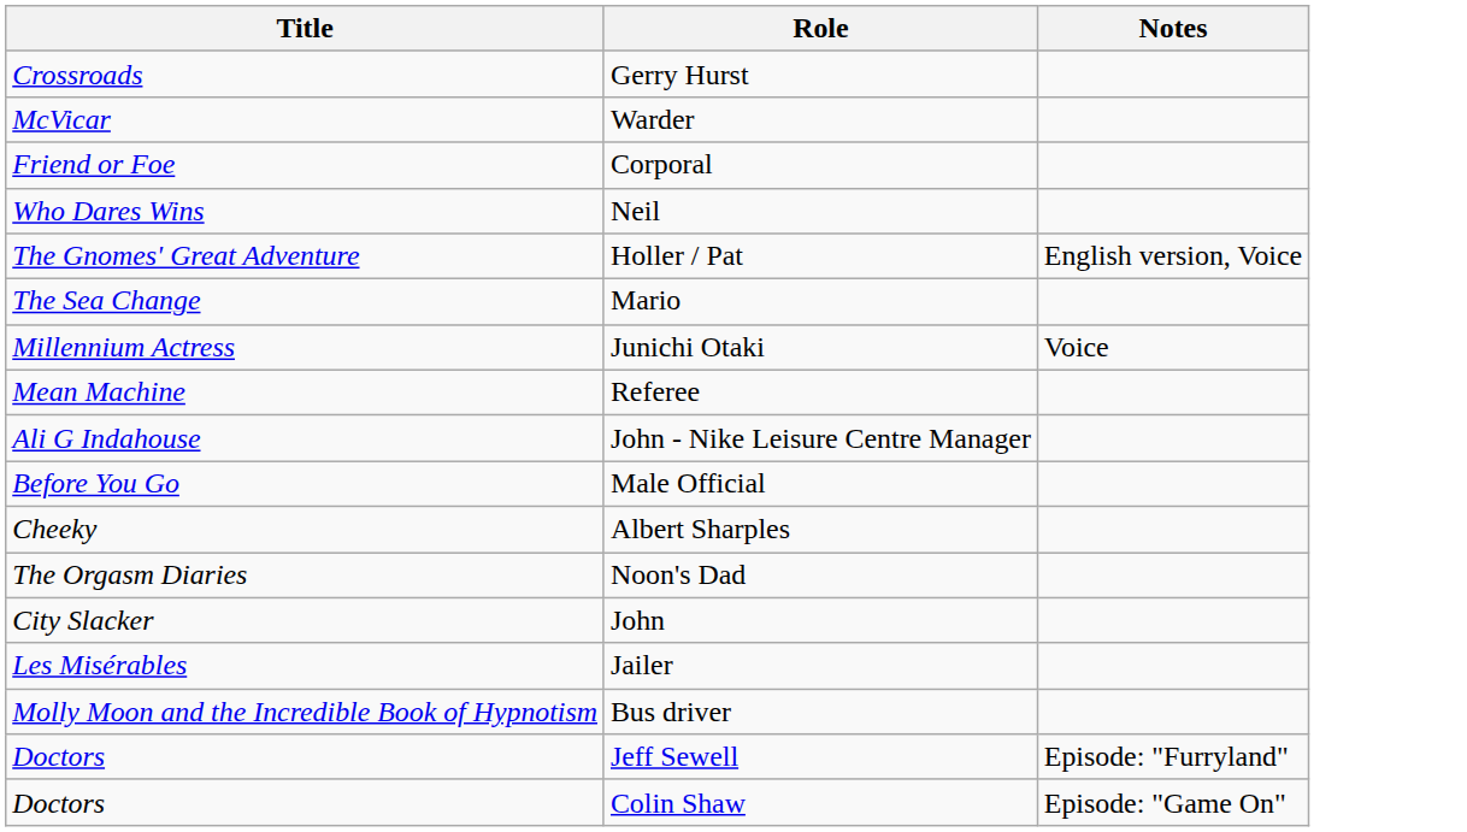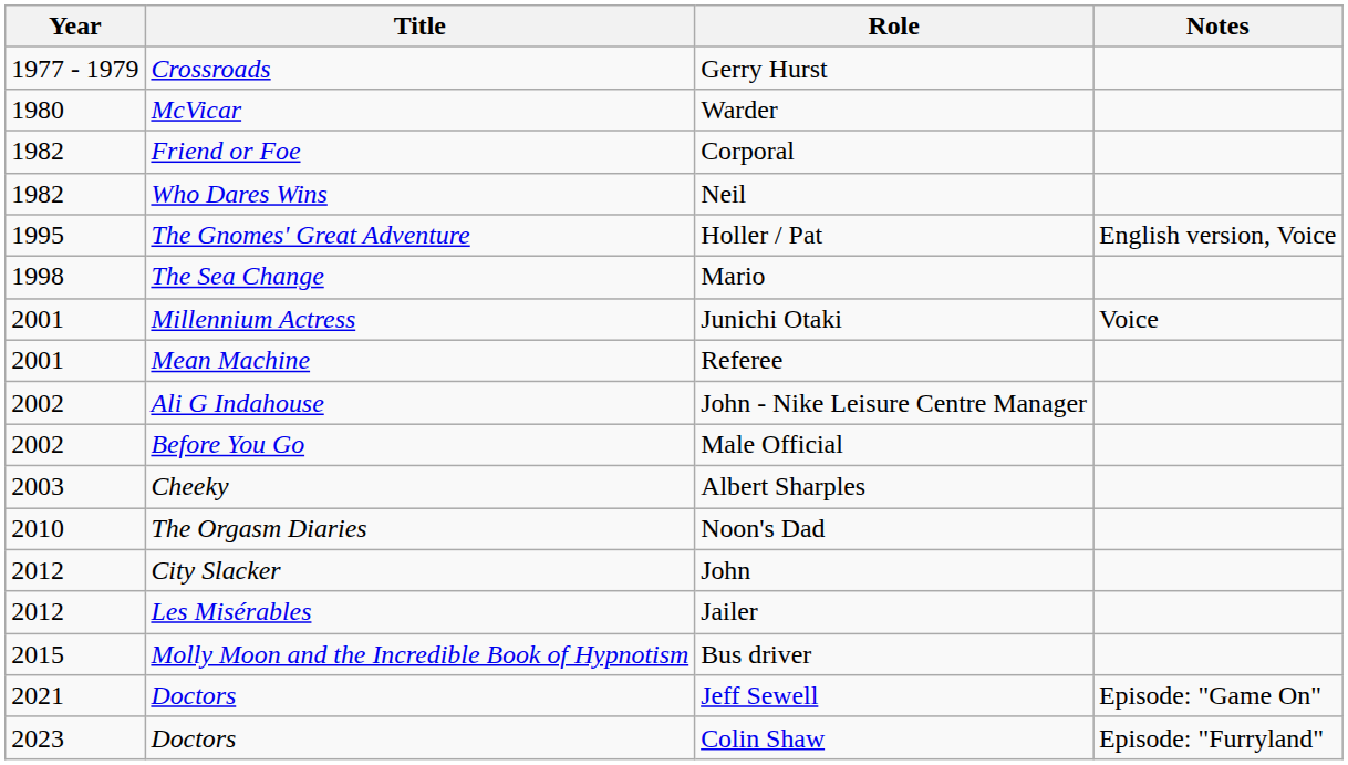 <table class="wikitable">
 <tr>
+<th>Year</th>
 <th>Title</th>
 <th>Role</th>
 <th>Notes</th>
 </tr>
 <tr>
+<td>1977 - 1979</td>
 <td><em><a href='#'>Crossroads</a></em></td>
 <td>Gerry Hurst</td>
 <td></td>
 </tr>
 <tr>
+<td>1980</td>
 <td><em><a href='#'>McVicar</a></em></td>
 <td>Warder</td>
 <td></td>
 </tr>
 <tr>
+<td>1982</td>
 <td><em><a href='#'>Friend or Foe</a></em></td>
 <td>Corporal</td>
 <td></td>
 </tr>
 <tr>
+<td>1982</td>
 <td><em><a href='#'>Who Dares Wins</a></em></td>
 <td>Neil</td>
 <td></td>
 </tr>
 <tr>
+<td>1995</td>
 <td><em><a href='#'>The Gnomes' Great Adventure</a></em></td>
 <td>Holler / Pat</td>
 <td>English version, Voice</td>
 </tr>
 <tr>
+<td>1998</td>
 <td><em><a href='#'>The Sea Change</a></em></td>
 <td>Mario</td>
 <td></td>
 </tr>
 <tr>
+<td>2001</td>
 <td><em><a href='#'>Millennium Actress</a></em></td>
 <td>Junichi Otaki</td>
 <td>Voice</td>
 </tr>
 <tr>
+<td>2001</td>
 <td><em><a href='#'>Mean Machine</a></em></td>
 <td>Referee</td>
 <td></td>
 </tr>
 <tr>
+<td>2002</td>
 <td><em><a href='#'>Ali G Indahouse</a></em></td>
 <td>John - Nike Leisure Centre Manager</td>
 <td></td>
 </tr>
 <tr>
+<td>2002</td>
 <td><em><a href='#'>Before You Go</a></em></td>
 <td>Male Official</td>
 <td></td>
 </tr>
 <tr>
+<td>2003</td>
 <td><em>Cheeky</em></td>
 <td>Albert Sharples</td>
 <td></td>
 </tr>
 <tr>
+<td>2010</td>
 <td><em>The Orgasm Diaries</em></td>
 <td>Noon's Dad</td>
 <td></td>
 </tr>
 <tr>
+<td>2012</td>
 <td><em>City Slacker</em></td>
 <td>John</td>
 <td></td>
 </tr>
 <tr>
+<td>2012</td>
 <td><em><a href='#'>Les Misérables</a></em></td>
 <td>Jailer</td>
 <td></td>
 </tr>
 <tr>
+<td>2015</td>
 <td><em><a href='#'>Molly Moon and the Incredible Book of Hypnotism</a></em></td>
 <td>Bus driver</td>
 <td></td>
 </tr>
 <tr>
+<td>2021</td>
 <td><em><a href='#'>Doctors</a></em></td>
 <td><a href='#'>Jeff Sewell</a></td>
+<td>Episode: "Game On"</td>
+</tr>
+<tr>
+<td>2023</td>
+<td><em>Doctors</em></td>
+<td><a href='#'>Colin Shaw</a></td>
 <td>Episode: "Furryland"</td>
 </tr>
-<tr>
-<td><em>Doctors</em></td>
-<td><a href='#'>Colin Shaw</a></td>
-<td>Episode: "Game On"</td>
-</tr>
 </table>
